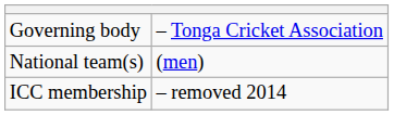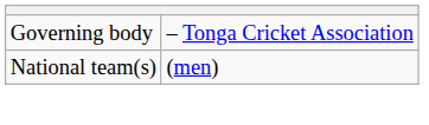 <table class="wikitable floatright">
 <tr>
 <th colspan="2"></th>
 </tr>
 <tr>
 <td>Governing body</td>
 <td> – <a href='#'>Tonga Cricket Association</a></td>
 </tr>
 <tr>
 <td>National team(s)</td>
 <td> (<a href='#'>men</a>)</td>
 </tr>
-<tr>
-<td>ICC membership</td>
-<td> – removed 2014</td>
-</tr>
 </table>
